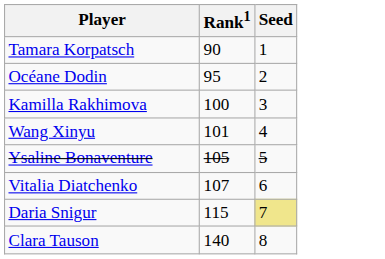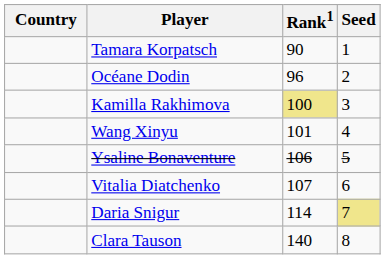 <table class="sortable wikitable">
 <tr>
+<th width="70">Country</th>
 <th width="175">Player</th>
 <th>Rank<sup>1</sup></th>
 <th>Seed</th>
 </tr>
 <tr>
+<td></td>
 <td><a href='#'>Tamara Korpatsch</a></td>
 <td>90</td>
 <td>1</td>
 </tr>
 <tr>
+<td></td>
 <td><a href='#'>Océane Dodin</a></td>
-<td>95</td>
+<td>96</td>
 <td>2</td>
 </tr>
 <tr>
+<td></td>
 <td><a href='#'>Kamilla Rakhimova</a></td>
-<td>100</td>
+<td style="background: khaki;">100</td>
 <td>3</td>
 </tr>
 <tr>
+<td></td>
 <td><a href='#'>Wang Xinyu</a></td>
 <td>101</td>
 <td>4</td>
 </tr>
 <tr>
+<td><s></s></td>
 <td><s><a href='#'>Ysaline Bonaventure</a></s></td>
-<td><s>105</s></td>
+<td><s>106</s></td>
 <td><s>5</s></td>
 </tr>
 <tr>
+<td></td>
 <td><a href='#'>Vitalia Diatchenko</a></td>
 <td>107</td>
 <td>6</td>
 </tr>
 <tr>
+<td></td>
 <td><a href='#'>Daria Snigur</a></td>
-<td>115</td>
+<td>114</td>
 <td style="background: khaki;">7</td>
 </tr>
 <tr>
+<td></td>
 <td><a href='#'>Clara Tauson</a></td>
 <td>140</td>
 <td>8</td>
 </tr>
 </table>
